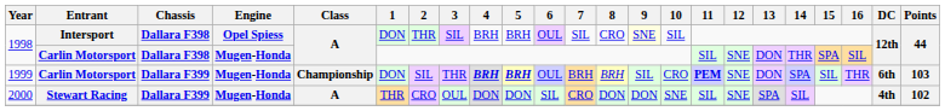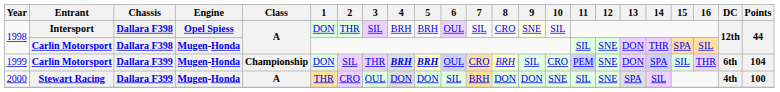 <table class="wikitable" style="text-align:center; font-size:85%">
 <tr>
 <th>Year</th>
 <th>Entrant</th>
 <th>Chassis</th>
 <th>Engine</th>
 <th>Class</th>
 <th>1</th>
 <th>2</th>
 <th>3</th>
 <th>4</th>
 <th>5</th>
 <th>6</th>
 <th>7</th>
 <th>8</th>
 <th>9</th>
 <th>10</th>
 <th>11</th>
 <th>12</th>
 <th>13</th>
 <th>14</th>
 <th>15</th>
 <th>16</th>
 <th>DC</th>
 <th>Points</th>
 </tr>
 <tr>
 <td rowspan=2><a href='#'>1998</a></td>
 <th nowrap>Intersport</th>
 <th nowrap><a href='#'>Dallara F398</a></th>
 <th nowrap><a href='#'>Opel Spiess</a></th>
 <th rowspan=2>A</th>
 <td style="background:#DFFFDF;"><a href='#'>DON</a><br></td>
 <td style="background:#DFFFDF;"><a href='#'>THR</a><br></td>
 <td style="background:#EFCFFF;"><a href='#'>SIL</a><br></td>
 <td><a href='#'>BRH</a></td>
 <td><a href='#'>BRH</a></td>
 <td style="background:#EFCFFF;"><a href='#'>OUL</a><br></td>
 <td><a href='#'>SIL</a></td>
 <td><a href='#'>CRO</a></td>
 <td style="background: lightyellow;"><a href='#'>SNE</a></td>
 <td><a href='#'>SIL</a></td>
 <td colspan=6></td>
 <th rowspan=2>12th</th>
 <th rowspan=2>44</th>
 </tr>
 <tr>
 <th nowrap><a href='#'>Carlin Motorsport</a></th>
 <th nowrap><a href='#'>Dallara F398</a></th>
 <th nowrap><a href='#'>Mugen</a>-<a href='#'>Honda</a></th>
 <td colspan=10></td>
 <td style="background:#DFFFDF;"><a href='#'>SIL</a><br></td>
 <td style="background:#DFFFDF;"><a href='#'>SNE</a><br></td>
 <td style="background:#EFCFFF;"><a href='#'>DON</a><br></td>
 <td style="background:#EFCFFF;"><a href='#'>THR</a><br></td>
 <td style="background:#FFDF9F;"><a href='#'>SPA</a><br></td>
 <td style="background:#FFDF9F;"><a href='#'>SIL</a><br></td>
 </tr>
 <tr>
 <td><a href='#'>1999</a></td>
 <th nowrap><a href='#'>Carlin Motorsport</a></th>
 <th nowrap><a href='#'>Dallara F399</a></th>
 <th nowrap><a href='#'>Mugen</a>-<a href='#'>Honda</a></th>
 <th>Championship</th>
 <td style="background:#DFFFDF;"><a href='#'>DON</a><br></td>
 <td style="background:#EFCFFF;"><a href='#'>SIL</a><br></td>
 <td style="background:#EFCFFF;"><a href='#'>THR</a><br></td>
 <td style="background:#DFDFDF;"><strong><em><a href='#'>BRH</a></em></strong><br></td>
 <td style="background:#FFFFBF;"><strong><em><a href='#'>BRH</a></em></strong><br></td>
 <td style="background:#CFCFFF;"><a href='#'>OUL</a><br></td>
-<td style="background:#FFDF9F;"><a href='#'>BRH</a><br></td>
+<td style="background:#FFDF9F;"><a href='#'>CRO</a><br></td>
 <td style="background:#FFFFBF;"><em><a href='#'>BRH</a></em><br></td>
 <td style="background:#DFFFDF;"><a href='#'>SIL</a><br></td>
 <td style="background:#DFFFDF;"><a href='#'>CRO</a><br></td>
-<td style="background:#CFCFFF;"><strong><a href='#'>PEM</a><br></strong></td>
+<td style="background:#CFCFFF;"><a href='#'>PEM</a><br></td>
 <td style="background:#DFFFDF;"><a href='#'>SNE</a><br></td>
 <td style="background:#EFCFFF;"><a href='#'>DON</a><br></td>
 <td style="background:#CFCFFF;"><a href='#'>SPA</a><br></td>
 <td style="background:#DFFFDF;"><a href='#'>SIL</a><br></td>
 <td style="background:#EFCFFF;"><a href='#'>THR</a><br></td>
 <th>6th</th>
-<th>103</th>
+<th>104</th>
 </tr>
 <tr>
 <td><a href='#'>2000</a></td>
 <th nowrap><a href='#'>Stewart Racing</a></th>
 <th nowrap><a href='#'>Dallara F399</a></th>
 <th nowrap><a href='#'>Mugen</a>-<a href='#'>Honda</a></th>
 <th>A</th>
 <td style="background:#FFDF9F;"><a href='#'>THR</a><br></td>
 <td style="background:#EFCFFF;"><a href='#'>CRO</a><br></td>
 <td style="background:#DFFFDF;"><a href='#'>OUL</a><br></td>
 <td style="background:#DFDFDF;"><a href='#'>DON</a><br></td>
 <td style="background:#DFFFDF;"><a href='#'>DON</a><br></td>
 <td style="background:#DFFFDF;"><a href='#'>SIL</a><br></td>
-<td style="background:#FFDF9F;"><a href='#'>CRO</a><br></td>
+<td style="background:#FFDF9F;"><a href='#'>BRH</a><br></td>
 <td style="background:#DFFFDF;"><a href='#'>DON</a><br></td>
 <td style="background:#DFFFDF;"><a href='#'>DON</a><br></td>
 <td style="background:#DFFFDF;"><a href='#'>SNE</a><br></td>
 <td style="background:#DFFFDF;"><a href='#'>SIL</a><br></td>
 <td style="background:#DFFFDF;"><a href='#'>SNE</a><br></td>
 <td style="background:#DFDFDF;"><a href='#'>SPA</a><br></td>
 <td style="background:#EFCFFF;"><a href='#'>SIL</a><br></td>
 <td colspan=2></td>
 <th>4th</th>
-<th>102</th>
+<th>100</th>
 </tr>
 <tr>
 </tr>
 </table>
